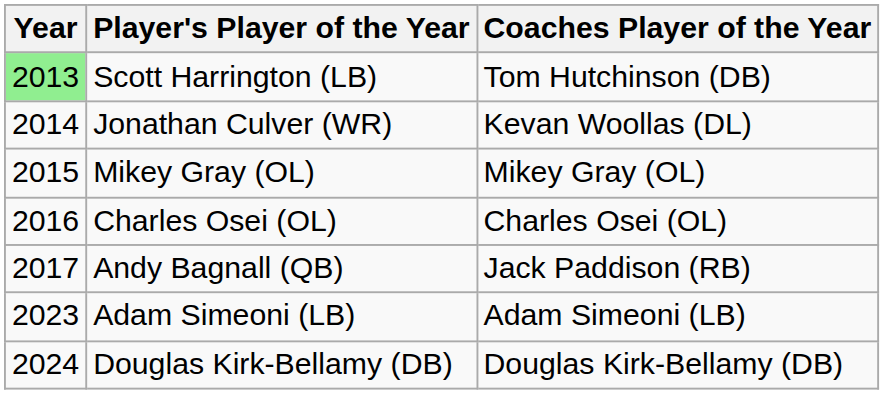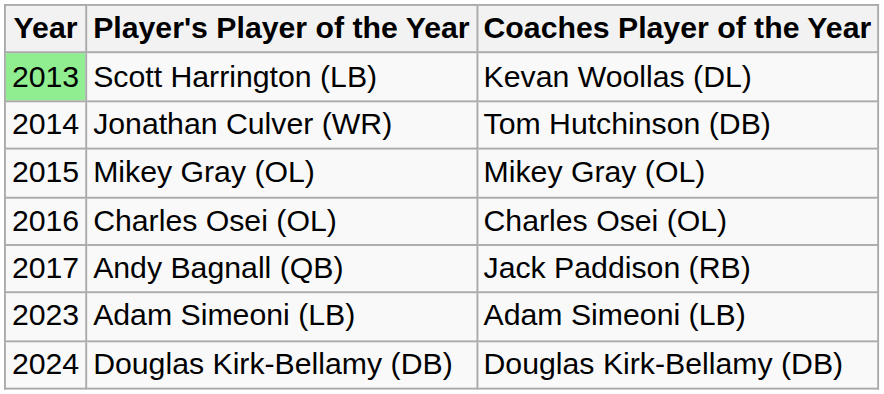 <table class="wikitable" style="text-align:left">
 <tr>
 <th>Year</th>
 <th>Player's Player of the Year</th>
 <th>Coaches Player of the Year</th>
 </tr>
 <tr>
 <td style="background: lightgreen;">2013</td>
 <td> Scott Harrington (LB)</td>
-<td> Tom Hutchinson (DB)</td>
+<td> Kevan Woollas (DL)</td>
 </tr>
 <tr>
 <td>2014</td>
 <td> Jonathan Culver (WR)</td>
-<td> Kevan Woollas (DL)</td>
+<td> Tom Hutchinson (DB)</td>
 </tr>
 <tr>
 <td>2015</td>
 <td> Mikey Gray (OL)</td>
 <td> Mikey Gray (OL)</td>
 </tr>
 <tr>
 <td>2016</td>
 <td> Charles Osei (OL)</td>
 <td> Charles Osei (OL)</td>
 </tr>
 <tr>
 <td>2017</td>
 <td> Andy Bagnall (QB)</td>
 <td> Jack Paddison (RB)</td>
 </tr>
 <tr>
 <td>2023</td>
 <td> Adam Simeoni (LB)</td>
 <td> Adam Simeoni (LB)</td>
 </tr>
 <tr>
 <td>2024</td>
 <td> Douglas Kirk-Bellamy (DB)</td>
 <td> Douglas Kirk-Bellamy (DB)</td>
 </tr>
 </table>
